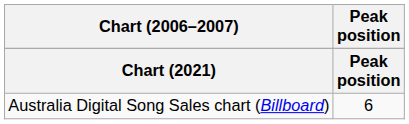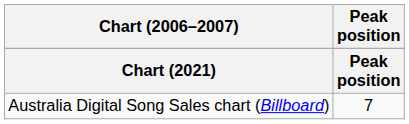 <table class="wikitable sortable">
 <tr>
 <th align="left">Chart (2006–2007)</th>
 <th align="left">Peak<br>position</th>
 </tr>
 <tr>
 </tr>
 <tr>
 </tr>
 <tr>
 </tr>
 <tr>
 <th align="left">Chart (2021)</th>
 <th align="left">Peak<br>position</th>
 </tr>
 <tr>
 <td>Australia  Digital Song Sales chart (<em><a href='#'>Billboard</a></em>)</td>
-<td align="center">6</td>
+<td align="center">7</td>
 </tr>
 </table>
